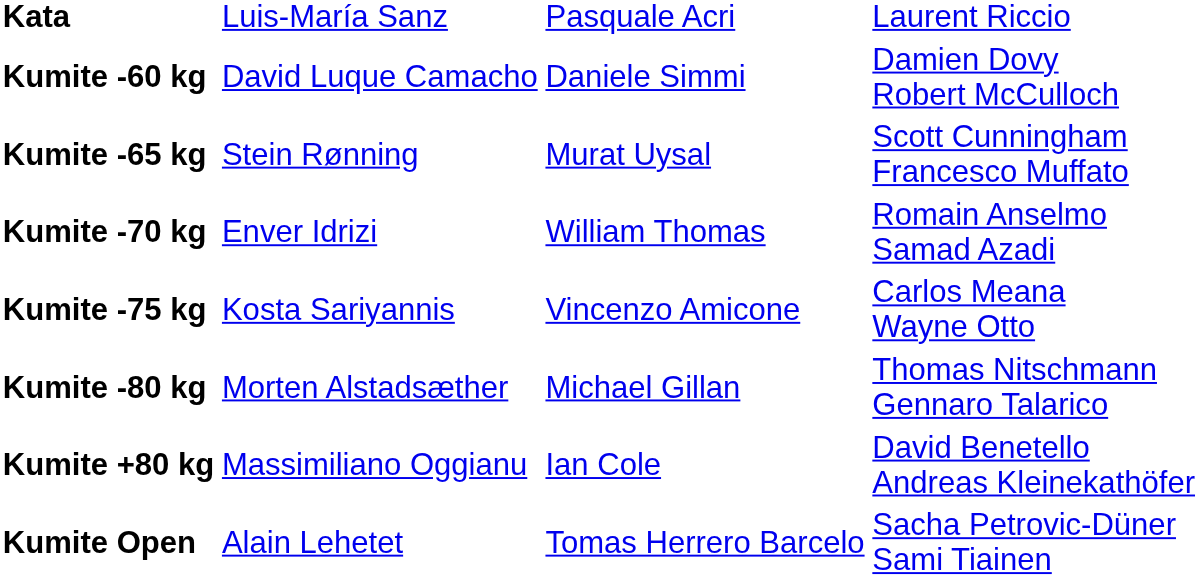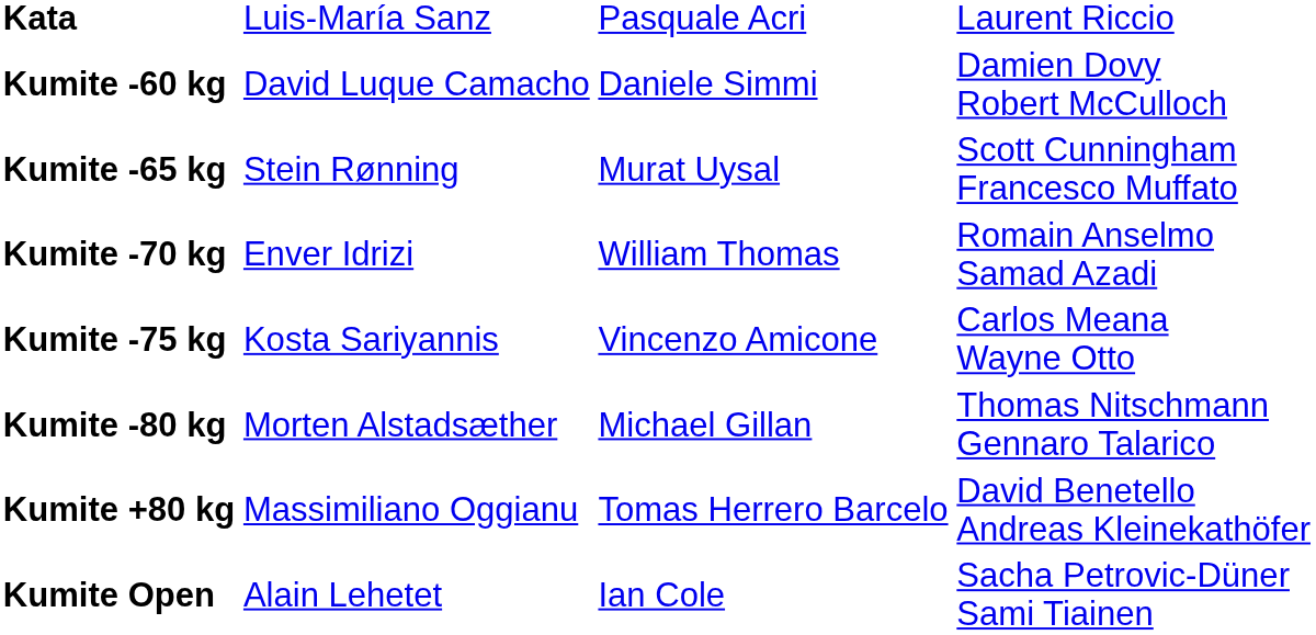 <table>
 <tr>
 <td><strong>Kata</strong></td>
 <td> <a href='#'>Luis-María Sanz</a></td>
 <td> <a href='#'>Pasquale Acri</a></td>
 <td> <a href='#'>Laurent Riccio</a></td>
 </tr>
 <tr>
 <td><strong>Kumite -60 kg</strong></td>
 <td> <a href='#'>David Luque Camacho</a></td>
 <td> <a href='#'>Daniele Simmi</a></td>
 <td> <a href='#'>Damien Dovy</a> <br>  <a href='#'>Robert McCulloch</a></td>
 </tr>
 <tr>
 <td><strong>Kumite -65 kg</strong></td>
 <td> <a href='#'>Stein Rønning</a></td>
 <td> <a href='#'>Murat Uysal</a></td>
 <td> <a href='#'>Scott Cunningham</a> <br>  <a href='#'>Francesco Muffato</a></td>
 </tr>
 <tr>
 <td><strong>Kumite -70 kg</strong></td>
 <td> <a href='#'>Enver Idrizi</a></td>
 <td> <a href='#'>William Thomas</a></td>
 <td> <a href='#'>Romain Anselmo</a> <br>  <a href='#'>Samad Azadi</a></td>
 </tr>
 <tr>
 <td><strong>Kumite -75 kg</strong></td>
 <td> <a href='#'>Kosta Sariyannis</a></td>
 <td> <a href='#'>Vincenzo Amicone</a></td>
 <td> <a href='#'>Carlos Meana</a> <br>  <a href='#'>Wayne Otto</a></td>
 </tr>
 <tr>
 <td><strong>Kumite -80 kg</strong></td>
 <td> <a href='#'>Morten Alstadsæther</a></td>
 <td> <a href='#'>Michael Gillan</a></td>
 <td> <a href='#'>Thomas Nitschmann</a> <br>  <a href='#'>Gennaro Talarico</a></td>
 </tr>
 <tr>
 <td><strong>Kumite +80 kg</strong></td>
 <td> <a href='#'>Massimiliano Oggianu</a></td>
-<td> <a href='#'>Ian Cole</a></td>
+<td> <a href='#'>Tomas Herrero Barcelo</a></td>
 <td> <a href='#'>David Benetello</a><br>  <a href='#'>Andreas Kleinekathöfer</a></td>
 </tr>
 <tr>
 <td><strong>Kumite Open</strong></td>
 <td> <a href='#'>Alain Lehetet</a></td>
-<td> <a href='#'>Tomas Herrero Barcelo</a></td>
+<td> <a href='#'>Ian Cole</a></td>
 <td> <a href='#'>Sacha Petrovic-Düner</a><br>  <a href='#'>Sami Tiainen</a></td>
 </tr>
 </table>
